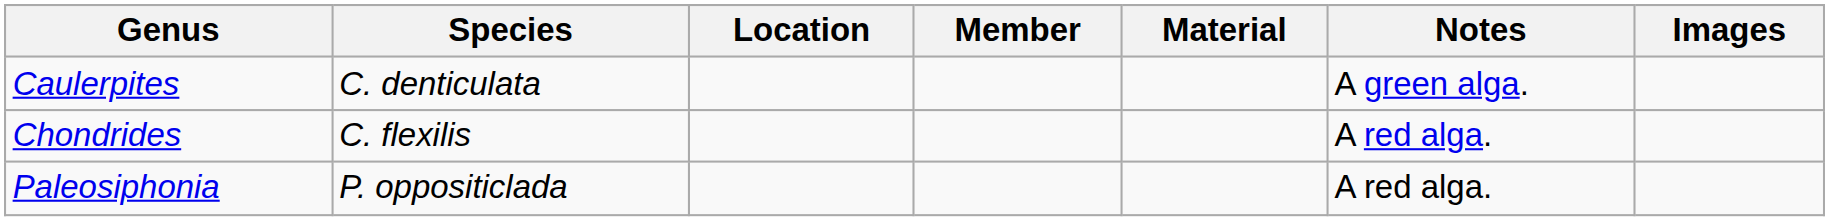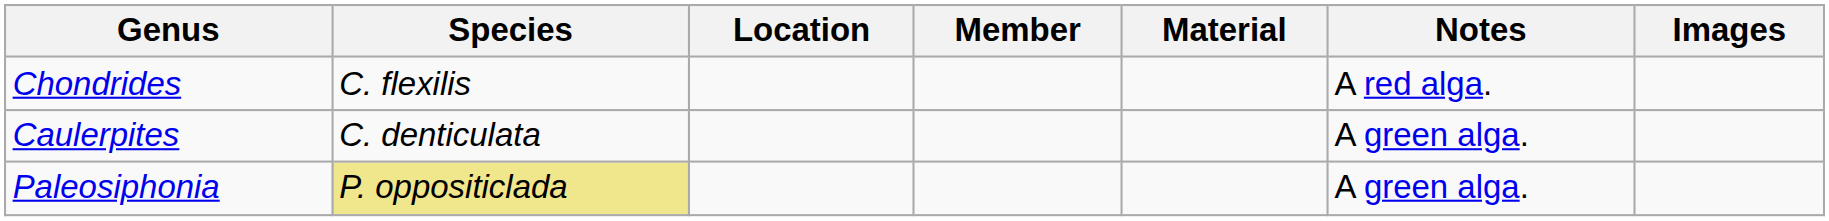 <table class="wikitable" align="center" width="100%">
 <tr>
 <th>Genus</th>
 <th>Species</th>
 <th>Location</th>
 <th>Member</th>
 <th>Material</th>
 <th>Notes</th>
 <th>Images</th>
 </tr>
 <tr>
+<td><em><a href='#'>Chondrides</a></em></td>
+<td><em>C. flexilis</em></td>
+<td></td>
+<td></td>
+<td></td>
+<td>A <a href='#'>red alga</a>.</td>
+<td></td>
+</tr>
+<tr>
 <td><em><a href='#'>Caulerpites</a></em></td>
 <td><em>C. denticulata</em></td>
 <td></td>
 <td></td>
 <td></td>
 <td>A <a href='#'>green alga</a>.</td>
 <td></td>
 </tr>
 <tr>
-<td><em><a href='#'>Chondrides</a></em></td>
-<td><em>C. flexilis</em></td>
+<td><em><a href='#'>Paleosiphonia</a></em></td>
+<td style="background: khaki;"><em>P. oppositiclada</em></td>
 <td></td>
 <td></td>
 <td></td>
-<td>A <a href='#'>red alga</a>.</td>
-<td></td>
-</tr>
-<tr>
-<td><em><a href='#'>Paleosiphonia</a></em></td>
-<td><em>P. oppositiclada</em></td>
-<td></td>
-<td></td>
-<td></td>
-<td>A red alga.</td>
+<td>A <a href='#'>green alga</a>.</td>
 <td></td>
 </tr>
 </table>
